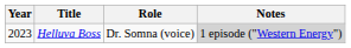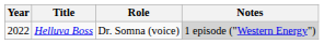 <table class="wikitable sortable">
 <tr>
 <th>Year</th>
 <th>Title</th>
 <th>Role</th>
 <th class="unsortable">Notes</th>
 </tr>
 <tr>
-<td>2023</td>
+<td>2022</td>
 <td><em><a href='#'>Helluva Boss</a></em></td>
 <td>Dr. Somna (voice)</td>
 <td style="background: lightgrey;">1 episode ("<a href='#'>Western Energy</a>")</td>
 </tr>
 </table>
